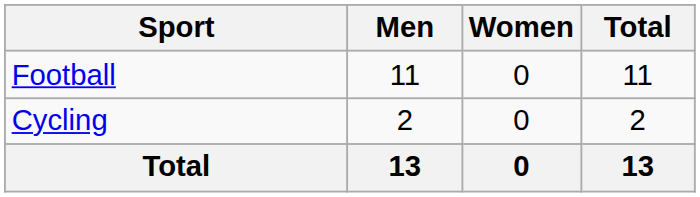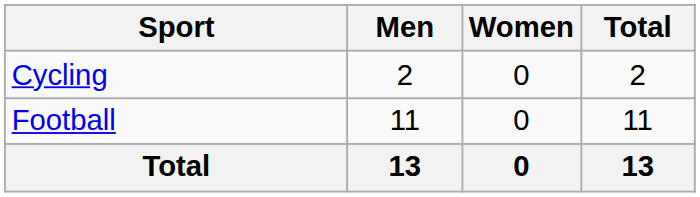 <table class="wikitable sortable" style="text-align:center;">
 <tr>
 <th width=180>Sport</th>
 <th width=55>Men</th>
 <th width=55>Women</th>
 <th width=55>Total</th>
 </tr>
 <tr>
+<td align=left><a href='#'>Cycling</a></td>
+<td>2</td>
+<td>0</td>
+<td>2</td>
+</tr>
+<tr>
 <td align=left><a href='#'>Football</a></td>
 <td>11</td>
 <td>0</td>
 <td>11</td>
-</tr>
-<tr>
-<td align=left><a href='#'>Cycling</a></td>
-<td>2</td>
-<td>0</td>
-<td>2</td>
 </tr>
 <tr>
 <th>Total</th>
 <th>13</th>
 <th>0</th>
 <th>13</th>
 </tr>
 </table>
